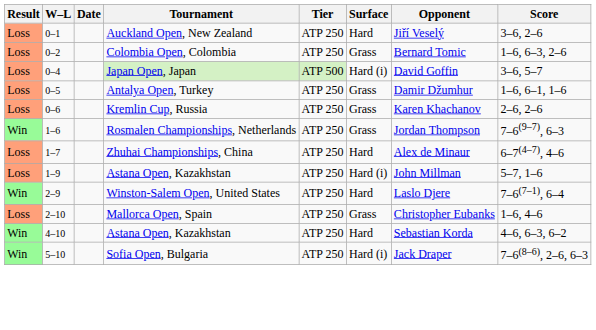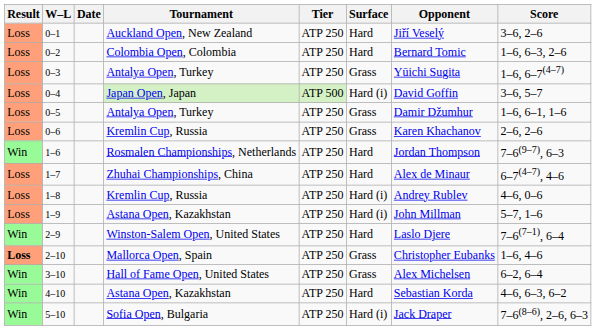 <table class="sortable wikitable">
 <tr>
 <th>Result</th>
 <th class="unsortable">W–L</th>
 <th>Date</th>
 <th>Tournament</th>
 <th>Tier</th>
 <th>Surface</th>
 <th>Opponent</th>
 <th class="unsortable">Score</th>
 </tr>
 <tr>
 <td bgcolor=FFA07A>Loss</td>
 <td><small>0–1</small></td>
 <td><a href='#'></a></td>
 <td><a href='#'>Auckland Open</a>, New Zealand</td>
 <td>ATP 250</td>
 <td>Hard</td>
 <td> <a href='#'>Jiří Veselý</a></td>
 <td>3–6, 2–6</td>
 </tr>
 <tr>
 <td bgcolor=FFA07A>Loss</td>
 <td><small>0–2</small></td>
 <td><a href='#'></a></td>
 <td><a href='#'>Colombia Open</a>, Colombia</td>
 <td>ATP 250</td>
-<td>Grass</td>
+<td>Hard</td>
 <td> <a href='#'>Bernard Tomic</a></td>
 <td>1–6, 6–3, 2–6</td>
+</tr>
+<tr>
+<td bgcolor=FFA07A>Loss</td>
+<td><small>0–3</small></td>
+<td><a href='#'></a></td>
+<td><a href='#'>Antalya Open</a>, Turkey</td>
+<td>ATP 250</td>
+<td>Grass</td>
+<td> <a href='#'>Yūichi Sugita</a></td>
+<td>1–6, 6–7<sup>(4–7)</sup></td>
 </tr>
 <tr>
 <td bgcolor=FFA07A>Loss</td>
 <td><small>0–4</small></td>
 <td><a href='#'></a></td>
 <td style="background:#D4F1C5;"><a href='#'>Japan Open</a>, Japan</td>
 <td style="background:#D4F1C5;">ATP 500</td>
 <td>Hard (i)</td>
 <td> <a href='#'>David Goffin</a></td>
 <td>3–6, 5–7</td>
 </tr>
 <tr>
 <td bgcolor=FFA07A>Loss</td>
 <td><small>0–5</small></td>
 <td><a href='#'></a></td>
 <td><a href='#'>Antalya Open</a>, Turkey</td>
 <td>ATP 250</td>
 <td>Grass</td>
 <td> <a href='#'>Damir Džumhur</a></td>
 <td>1–6, 6–1, 1–6</td>
 </tr>
 <tr>
 <td bgcolor=FFA07A>Loss</td>
 <td><small>0–6</small></td>
 <td><a href='#'></a></td>
 <td><a href='#'>Kremlin Cup</a>, Russia</td>
 <td>ATP 250</td>
 <td>Grass</td>
 <td> <a href='#'>Karen Khachanov</a></td>
 <td>2–6, 2–6</td>
 </tr>
 <tr>
 <td bgcolor=98FB98>Win</td>
 <td><small>1–6</small></td>
 <td><a href='#'></a></td>
 <td><a href='#'>Rosmalen Championships</a>, Netherlands</td>
 <td>ATP 250</td>
-<td>Grass</td>
+<td>Hard</td>
 <td> <a href='#'>Jordan Thompson</a></td>
 <td>7–6<sup>(9–7)</sup>, 6–3</td>
 </tr>
 <tr>
 <td bgcolor=FFA07A>Loss</td>
 <td><small>1–7</small></td>
 <td><a href='#'></a></td>
 <td><a href='#'>Zhuhai Championships</a>, China</td>
 <td>ATP 250</td>
 <td>Hard</td>
 <td> <a href='#'>Alex de Minaur</a></td>
 <td>6–7<sup>(4–7)</sup>, 4–6</td>
+</tr>
+<tr>
+<td bgcolor=FFA07A>Loss</td>
+<td><small>1–8</small></td>
+<td><a href='#'></a></td>
+<td><a href='#'>Kremlin Cup</a>, Russia</td>
+<td>ATP 250</td>
+<td>Hard (i)</td>
+<td> <a href='#'>Andrey Rublev</a></td>
+<td>4–6, 0–6</td>
 </tr>
 <tr>
 <td bgcolor=FFA07A>Loss</td>
 <td><small>1–9</small></td>
 <td><a href='#'></a></td>
 <td><a href='#'>Astana Open</a>, Kazakhstan</td>
 <td>ATP 250</td>
 <td>Hard (i)</td>
 <td> <a href='#'>John Millman</a></td>
 <td>5–7, 1–6</td>
 </tr>
 <tr>
 <td bgcolor=98FB98>Win</td>
 <td><small>2–9</small></td>
 <td><a href='#'></a></td>
 <td><a href='#'>Winston-Salem Open</a>, United States</td>
 <td>ATP 250</td>
 <td>Hard</td>
 <td> <a href='#'>Laslo Djere</a></td>
 <td>7–6<sup>(7–1)</sup>, 6–4</td>
 </tr>
 <tr>
-<td bgcolor=FFA07A>Loss</td>
+<td bgcolor=FFA07A><strong>Loss</strong></td>
 <td><small>2–10</small></td>
 <td><a href='#'></a></td>
 <td><a href='#'>Mallorca Open</a>, Spain</td>
 <td>ATP 250</td>
 <td>Grass</td>
 <td> <a href='#'>Christopher Eubanks</a></td>
 <td>1–6, 4–6</td>
+</tr>
+<tr>
+<td bgcolor=98FB98>Win</td>
+<td><small>3–10</small></td>
+<td><a href='#'></a></td>
+<td><a href='#'>Hall of Fame Open</a>, United States</td>
+<td>ATP 250</td>
+<td>Grass</td>
+<td> <a href='#'>Alex Michelsen</a></td>
+<td>6–2, 6–4</td>
 </tr>
 <tr>
 <td bgcolor=98FB98>Win</td>
 <td><small>4–10</small></td>
 <td><a href='#'></a></td>
 <td><a href='#'>Astana Open</a>, Kazakhstan</td>
 <td>ATP 250</td>
 <td>Hard</td>
 <td> <a href='#'>Sebastian Korda</a></td>
 <td>4–6, 6–3, 6–2</td>
 </tr>
 <tr>
 <td bgcolor=98FB98>Win</td>
 <td><small>5–10</small></td>
 <td><a href='#'></a></td>
 <td><a href='#'>Sofia Open</a>, Bulgaria</td>
 <td>ATP 250</td>
 <td>Hard (i)</td>
 <td> <a href='#'>Jack Draper</a></td>
 <td>7–6<sup>(8–6)</sup>, 2–6, 6–3</td>
 </tr>
 </table>
